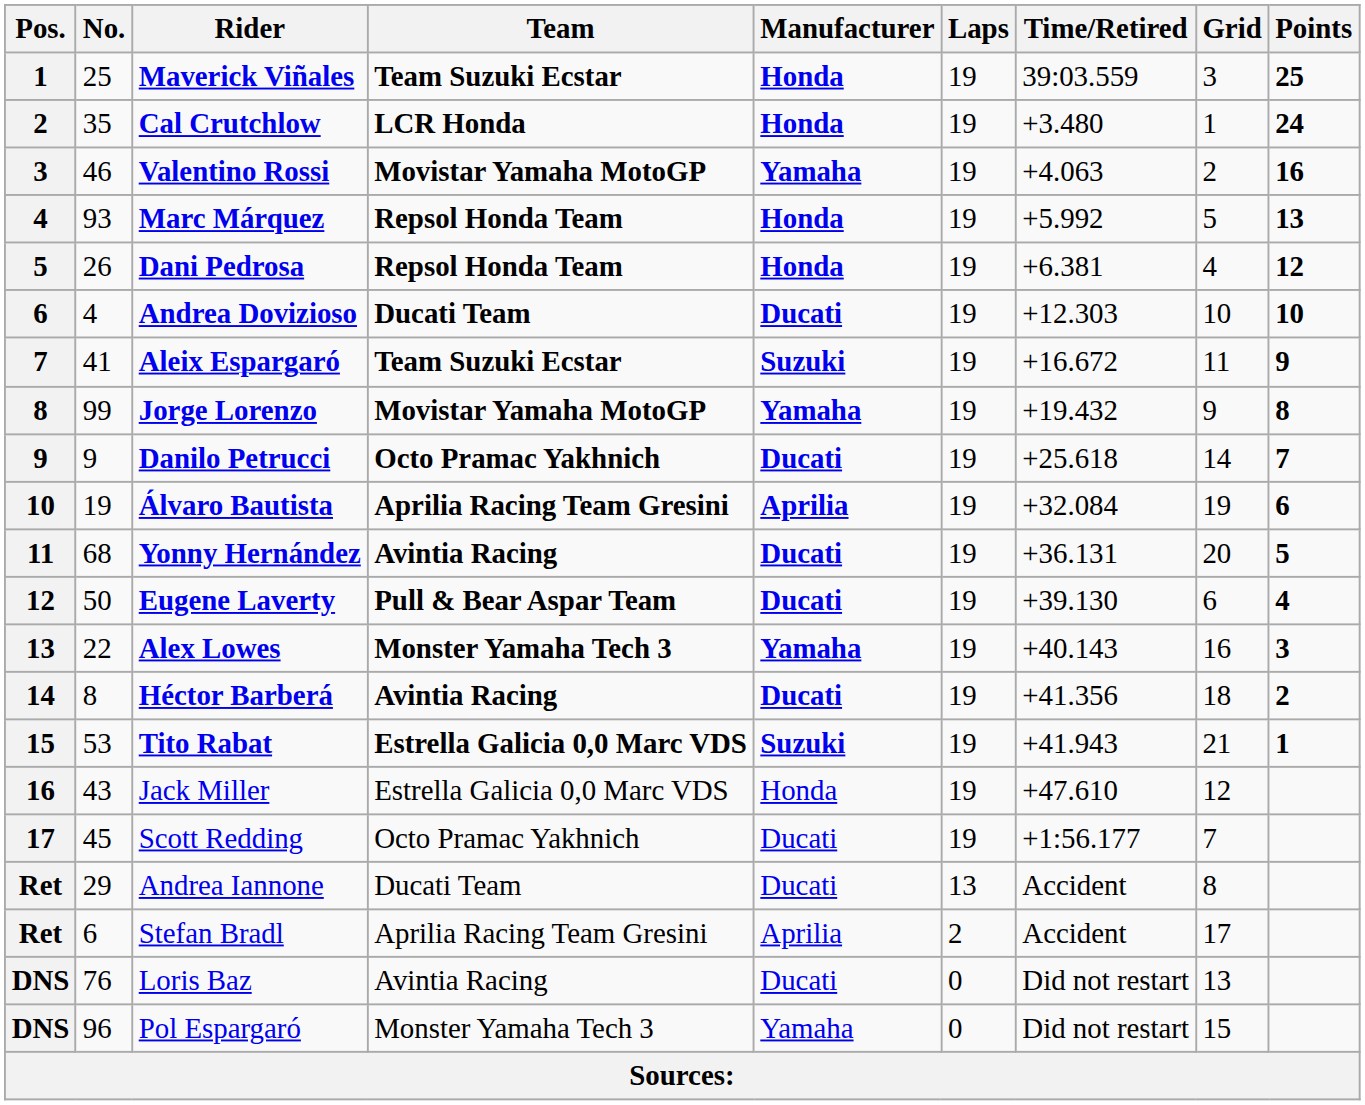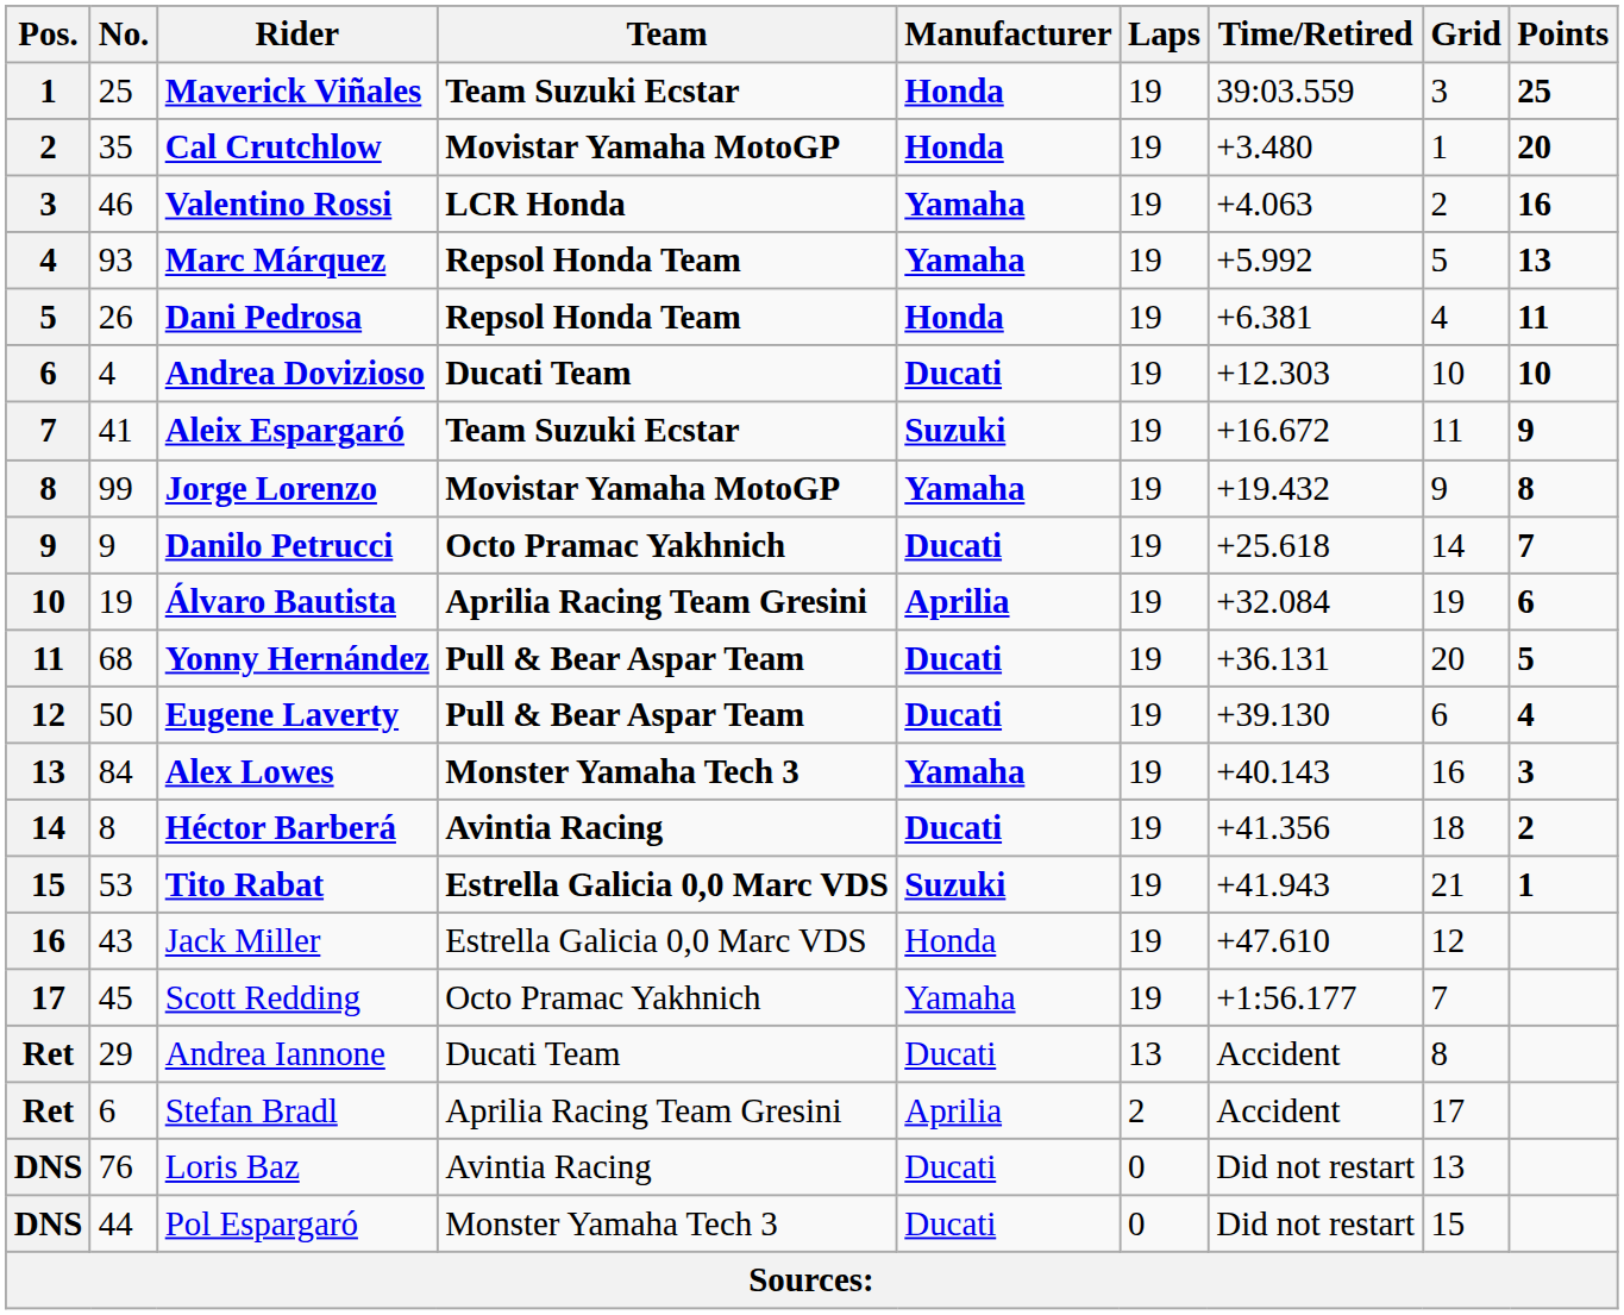 <table class="wikitable" style="font-size: 95%;">
 <tr>
 <th>Pos.</th>
 <th>No.</th>
 <th>Rider</th>
 <th>Team</th>
 <th>Manufacturer</th>
 <th>Laps</th>
 <th>Time/Retired</th>
 <th>Grid</th>
 <th>Points</th>
 </tr>
 <tr>
 <th>1</th>
 <td>25</td>
 <td> <strong><a href='#'>Maverick Viñales</a></strong></td>
 <td><strong>Team Suzuki Ecstar</strong></td>
 <td><strong><a href='#'>Honda</a></strong></td>
 <td>19</td>
 <td>39:03.559</td>
 <td>3</td>
 <td><strong>25</strong></td>
 </tr>
 <tr>
 <th>2</th>
 <td>35</td>
 <td> <strong><a href='#'>Cal Crutchlow</a></strong></td>
-<td><strong>LCR Honda</strong></td>
+<td><strong>Movistar Yamaha MotoGP</strong></td>
 <td><strong><a href='#'>Honda</a></strong></td>
 <td>19</td>
 <td>+3.480</td>
 <td>1</td>
-<td><strong>24</strong></td>
+<td><strong>20</strong></td>
 </tr>
 <tr>
 <th>3</th>
 <td>46</td>
 <td> <strong><a href='#'>Valentino Rossi</a></strong></td>
-<td><strong>Movistar Yamaha MotoGP</strong></td>
+<td><strong>LCR Honda</strong></td>
 <td><strong><a href='#'>Yamaha</a></strong></td>
 <td>19</td>
 <td>+4.063</td>
 <td>2</td>
 <td><strong>16</strong></td>
 </tr>
 <tr>
 <th>4</th>
 <td>93</td>
 <td> <strong><a href='#'>Marc Márquez</a></strong></td>
 <td><strong>Repsol Honda Team</strong></td>
-<td><strong><a href='#'>Honda</a></strong></td>
+<td><strong><a href='#'>Yamaha</a></strong></td>
 <td>19</td>
 <td>+5.992</td>
 <td>5</td>
 <td><strong>13</strong></td>
 </tr>
 <tr>
 <th>5</th>
 <td>26</td>
 <td> <strong><a href='#'>Dani Pedrosa</a></strong></td>
 <td><strong>Repsol Honda Team</strong></td>
 <td><strong><a href='#'>Honda</a></strong></td>
 <td>19</td>
 <td>+6.381</td>
 <td>4</td>
-<td><strong>12</strong></td>
+<td><strong>11</strong></td>
 </tr>
 <tr>
 <th>6</th>
 <td>4</td>
 <td> <strong><a href='#'>Andrea Dovizioso</a></strong></td>
 <td><strong>Ducati Team</strong></td>
 <td><strong><a href='#'>Ducati</a></strong></td>
 <td>19</td>
 <td>+12.303</td>
 <td>10</td>
 <td><strong>10</strong></td>
 </tr>
 <tr>
 <th>7</th>
 <td>41</td>
 <td> <strong><a href='#'>Aleix Espargaró</a></strong></td>
 <td><strong>Team Suzuki Ecstar</strong></td>
 <td><strong><a href='#'>Suzuki</a></strong></td>
 <td>19</td>
 <td>+16.672</td>
 <td>11</td>
 <td><strong>9</strong></td>
 </tr>
 <tr>
 <th>8</th>
 <td>99</td>
 <td> <strong><a href='#'>Jorge Lorenzo</a></strong></td>
 <td><strong>Movistar Yamaha MotoGP</strong></td>
 <td><strong><a href='#'>Yamaha</a></strong></td>
 <td>19</td>
 <td>+19.432</td>
 <td>9</td>
 <td><strong>8</strong></td>
 </tr>
 <tr>
 <th>9</th>
 <td>9</td>
 <td> <strong><a href='#'>Danilo Petrucci</a></strong></td>
 <td><strong>Octo Pramac Yakhnich</strong></td>
 <td><strong><a href='#'>Ducati</a></strong></td>
 <td>19</td>
 <td>+25.618</td>
 <td>14</td>
 <td><strong>7</strong></td>
 </tr>
 <tr>
 <th>10</th>
 <td>19</td>
 <td> <strong><a href='#'>Álvaro Bautista</a></strong></td>
 <td><strong>Aprilia Racing Team Gresini</strong></td>
 <td><strong><a href='#'>Aprilia</a></strong></td>
 <td>19</td>
 <td>+32.084</td>
 <td>19</td>
 <td><strong>6</strong></td>
 </tr>
 <tr>
 <th>11</th>
 <td>68</td>
 <td> <strong><a href='#'>Yonny Hernández</a></strong></td>
-<td><strong>Avintia Racing</strong></td>
+<td><strong>Pull & Bear Aspar Team</strong></td>
 <td><strong><a href='#'>Ducati</a></strong></td>
 <td>19</td>
 <td>+36.131</td>
 <td>20</td>
 <td><strong>5</strong></td>
 </tr>
 <tr>
 <th>12</th>
 <td>50</td>
 <td> <strong><a href='#'>Eugene Laverty</a></strong></td>
 <td><strong>Pull & Bear Aspar Team</strong></td>
 <td><strong><a href='#'>Ducati</a></strong></td>
 <td>19</td>
 <td>+39.130</td>
 <td>6</td>
 <td><strong>4</strong></td>
 </tr>
 <tr>
 <th>13</th>
-<td>22</td>
+<td>84</td>
 <td> <strong><a href='#'>Alex Lowes</a></strong></td>
 <td><strong>Monster Yamaha Tech 3</strong></td>
 <td><strong><a href='#'>Yamaha</a></strong></td>
 <td>19</td>
 <td>+40.143</td>
 <td>16</td>
 <td><strong>3</strong></td>
 </tr>
 <tr>
 <th>14</th>
 <td>8</td>
 <td> <strong><a href='#'>Héctor Barberá</a></strong></td>
 <td><strong>Avintia Racing</strong></td>
 <td><strong><a href='#'>Ducati</a></strong></td>
 <td>19</td>
 <td>+41.356</td>
 <td>18</td>
 <td><strong>2</strong></td>
 </tr>
 <tr>
 <th>15</th>
 <td>53</td>
 <td> <strong><a href='#'>Tito Rabat</a></strong></td>
 <td><strong>Estrella Galicia 0,0 Marc VDS</strong></td>
 <td><strong><a href='#'>Suzuki</a></strong></td>
 <td>19</td>
 <td>+41.943</td>
 <td>21</td>
 <td><strong>1</strong></td>
 </tr>
 <tr>
 <th>16</th>
 <td>43</td>
 <td> <a href='#'>Jack Miller</a></td>
 <td>Estrella Galicia 0,0 Marc VDS</td>
 <td><a href='#'>Honda</a></td>
 <td>19</td>
 <td>+47.610</td>
 <td>12</td>
 <td></td>
 </tr>
 <tr>
 <th>17</th>
 <td>45</td>
 <td> <a href='#'>Scott Redding</a></td>
 <td>Octo Pramac Yakhnich</td>
-<td><a href='#'>Ducati</a></td>
+<td><a href='#'>Yamaha</a></td>
 <td>19</td>
 <td>+1:56.177</td>
 <td>7</td>
 <td></td>
 </tr>
 <tr>
 <th>Ret</th>
 <td>29</td>
 <td> <a href='#'>Andrea Iannone</a></td>
 <td>Ducati Team</td>
 <td><a href='#'>Ducati</a></td>
 <td>13</td>
 <td>Accident</td>
 <td>8</td>
 <td></td>
 </tr>
 <tr>
 <th>Ret</th>
 <td>6</td>
 <td> <a href='#'>Stefan Bradl</a></td>
 <td>Aprilia Racing Team Gresini</td>
 <td><a href='#'>Aprilia</a></td>
 <td>2</td>
 <td>Accident</td>
 <td>17</td>
 <td></td>
 </tr>
 <tr>
 <th>DNS</th>
 <td>76</td>
 <td> <a href='#'>Loris Baz</a></td>
 <td>Avintia Racing</td>
 <td><a href='#'>Ducati</a></td>
 <td>0</td>
 <td>Did not restart</td>
 <td>13</td>
 <td></td>
 </tr>
 <tr>
 <th>DNS</th>
-<td>96</td>
+<td>44</td>
 <td> <a href='#'>Pol Espargaró</a></td>
 <td>Monster Yamaha Tech 3</td>
-<td><a href='#'>Yamaha</a></td>
+<td><a href='#'>Ducati</a></td>
 <td>0</td>
 <td>Did not restart</td>
 <td>15</td>
 <td></td>
 </tr>
 <tr>
 <th colspan=9>Sources:</th>
 </tr>
 </table>
